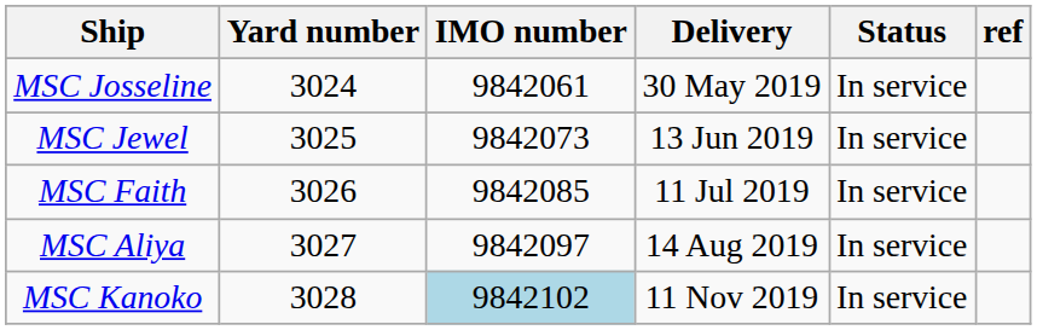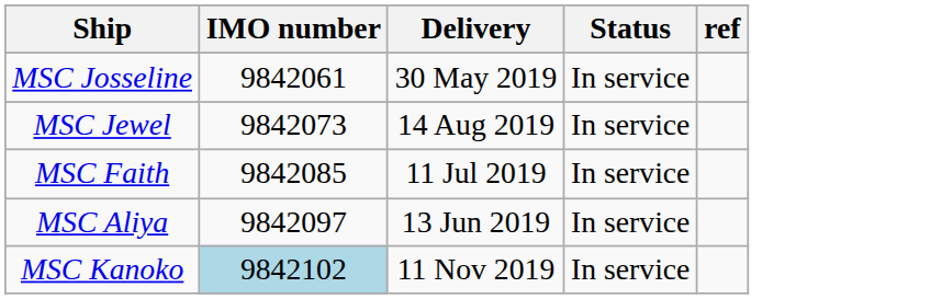 <table class="wikitable" style="text-align:center">
 <tr>
 <th>Ship</th>
-<th>Yard number</th>
 <th>IMO number</th>
 <th>Delivery</th>
 <th>Status</th>
 <th>ref</th>
 </tr>
 <tr>
 <td><em><a href='#'>MSC Josseline</a></em></td>
-<td>3024</td>
 <td>9842061</td>
 <td>30 May 2019</td>
 <td>In service</td>
 <td></td>
 </tr>
 <tr>
 <td><em><a href='#'>MSC Jewel</a></em></td>
-<td>3025</td>
 <td>9842073</td>
-<td>13 Jun 2019</td>
+<td>14 Aug 2019</td>
 <td>In service</td>
 <td></td>
 </tr>
 <tr>
 <td><em><a href='#'>MSC Faith</a></em></td>
-<td>3026</td>
 <td>9842085</td>
 <td>11 Jul 2019</td>
 <td>In service</td>
 <td></td>
 </tr>
 <tr>
 <td><em><a href='#'>MSC Aliya</a></em></td>
-<td>3027</td>
 <td>9842097</td>
-<td>14 Aug 2019</td>
+<td>13 Jun 2019</td>
 <td>In service</td>
 <td></td>
 </tr>
 <tr>
 <td><em><a href='#'>MSC Kanoko</a></em></td>
-<td>3028</td>
 <td style="background: lightblue;">9842102</td>
 <td>11 Nov 2019</td>
 <td>In service</td>
 <td></td>
 </tr>
 </table>
